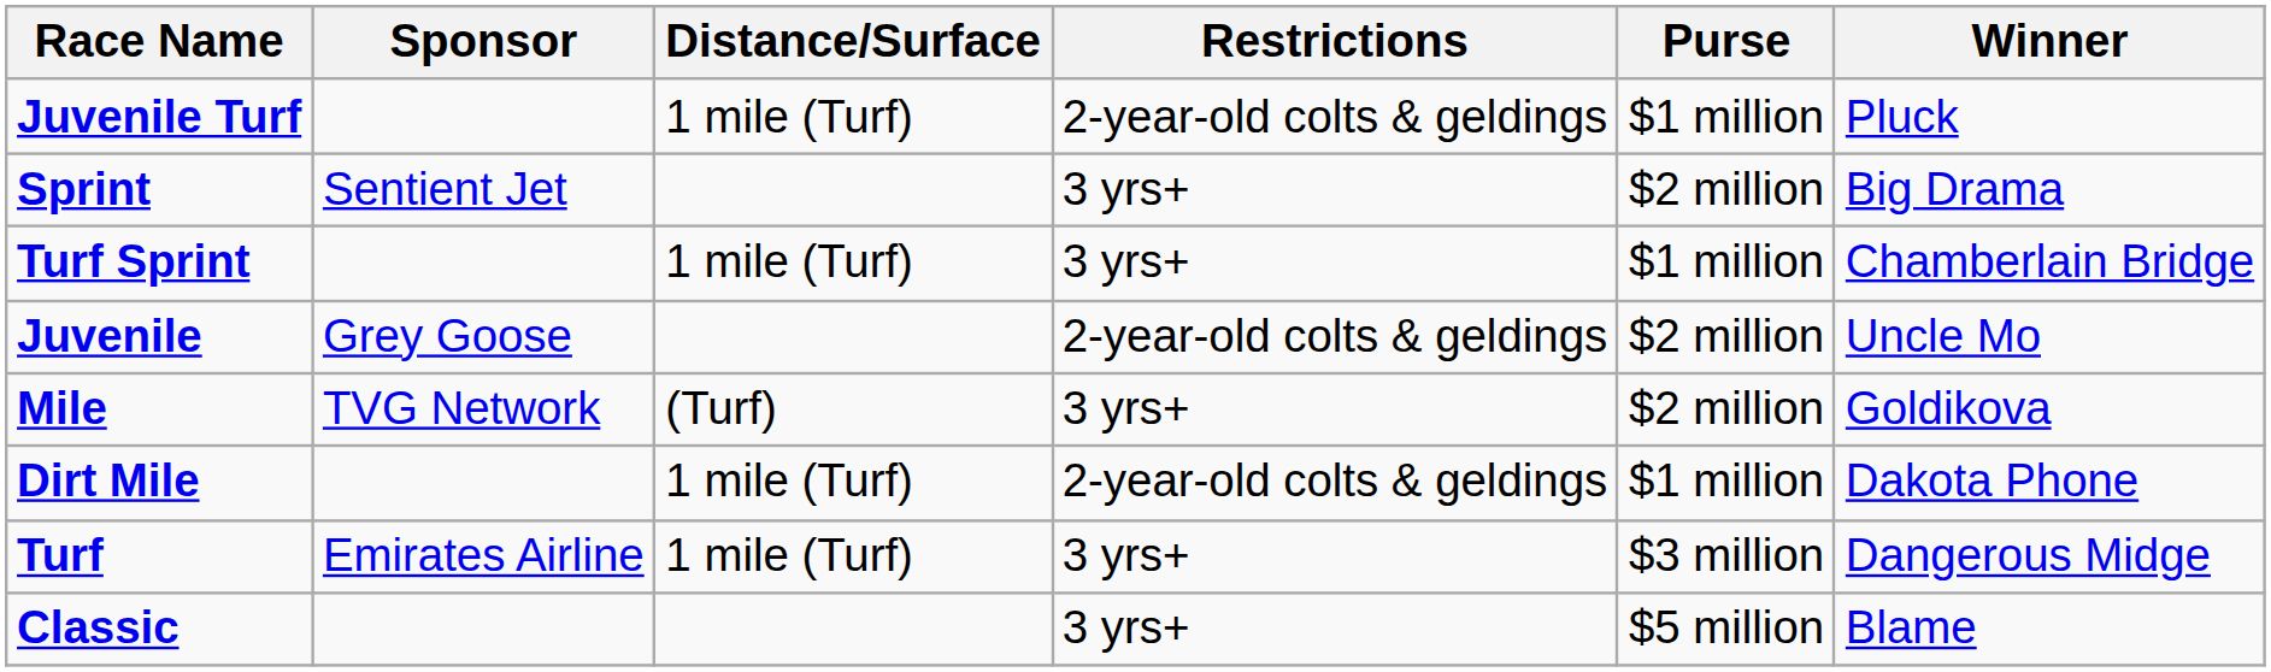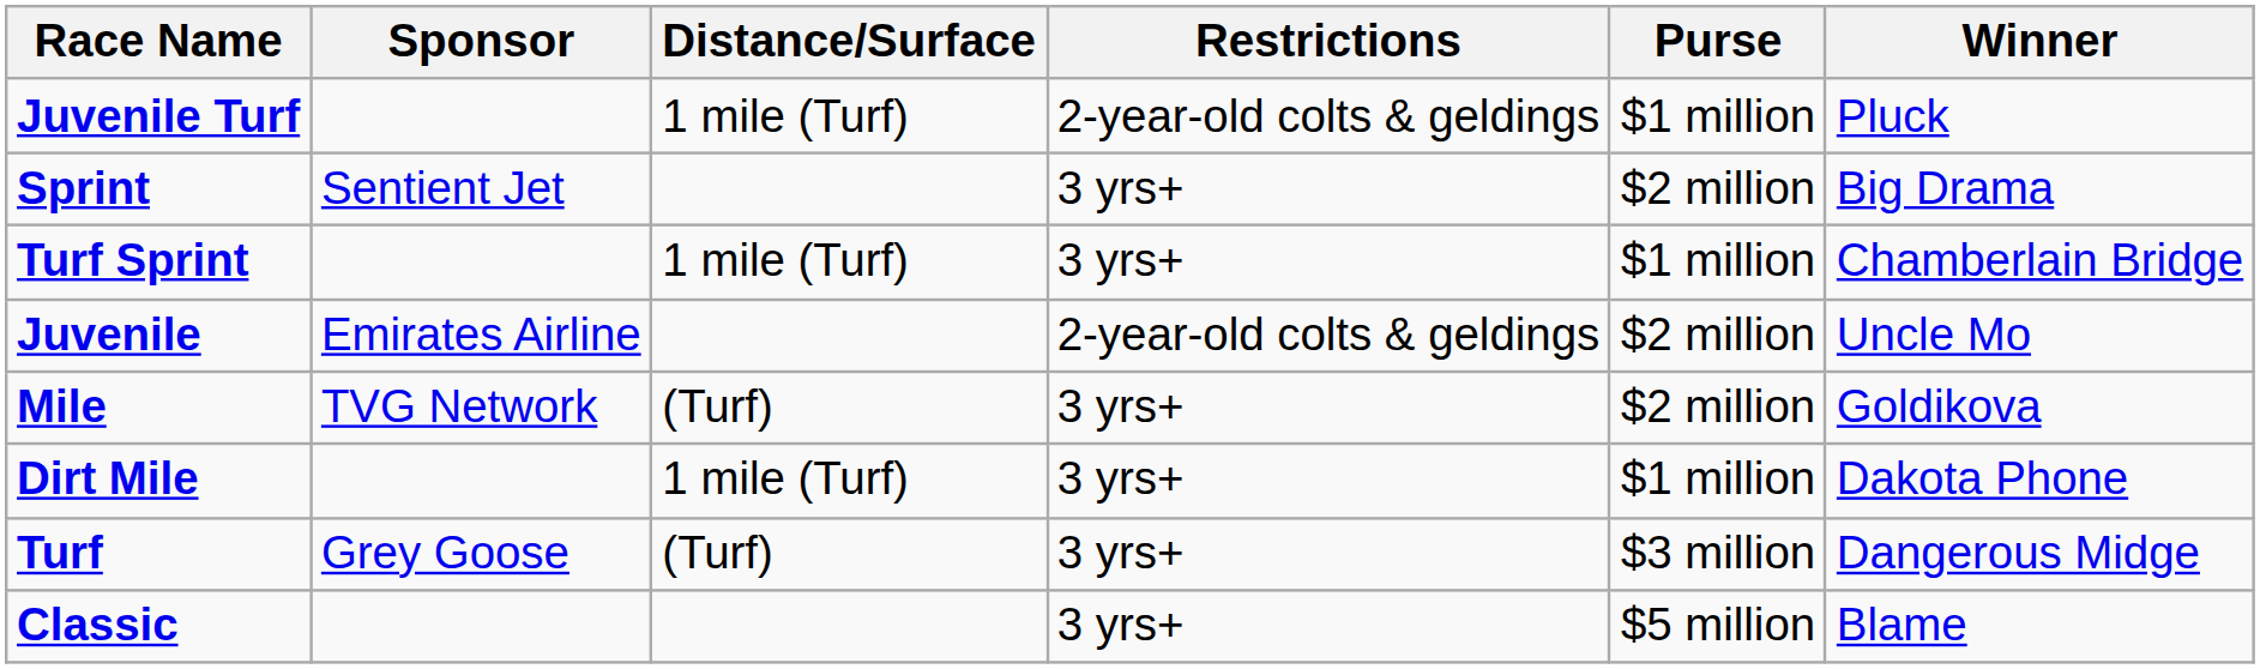 <table class="wikitable">
 <tr>
 <th>Race Name</th>
 <th>Sponsor</th>
 <th>Distance/Surface</th>
 <th>Restrictions</th>
 <th>Purse</th>
 <th>Winner</th>
 </tr>
 <tr>
 <td><strong><a href='#'>Juvenile Turf</a></strong></td>
 <td></td>
 <td>1 mile (Turf)</td>
 <td>2-year-old colts & geldings</td>
 <td>$1 million</td>
 <td><a href='#'>Pluck</a></td>
 </tr>
 <tr>
 <td><strong><a href='#'>Sprint</a></strong></td>
 <td><a href='#'>Sentient Jet</a></td>
 <td></td>
 <td>3 yrs+</td>
 <td>$2 million</td>
 <td><a href='#'>Big Drama</a></td>
 </tr>
 <tr>
 <td><strong><a href='#'>Turf Sprint</a></strong></td>
 <td></td>
 <td>1 mile (Turf)</td>
 <td>3 yrs+</td>
 <td>$1 million</td>
 <td><a href='#'>Chamberlain Bridge</a></td>
 </tr>
 <tr>
 <td><strong><a href='#'>Juvenile</a></strong></td>
-<td><a href='#'>Grey Goose</a></td>
+<td><a href='#'>Emirates Airline</a></td>
 <td></td>
 <td>2-year-old colts & geldings</td>
 <td>$2 million</td>
 <td><a href='#'>Uncle Mo</a></td>
 </tr>
 <tr>
 <td><strong><a href='#'>Mile</a></strong></td>
 <td><a href='#'>TVG Network</a></td>
 <td> (Turf)</td>
 <td>3 yrs+</td>
 <td>$2 million</td>
 <td><a href='#'>Goldikova</a></td>
 </tr>
 <tr>
 <td><strong><a href='#'>Dirt Mile</a></strong></td>
 <td></td>
 <td>1 mile (Turf)</td>
-<td>2-year-old colts & geldings</td>
+<td>3 yrs+</td>
 <td>$1 million</td>
 <td><a href='#'>Dakota Phone</a></td>
 </tr>
 <tr>
 <td><strong><a href='#'>Turf</a></strong></td>
-<td><a href='#'>Emirates Airline</a></td>
-<td>1 mile (Turf)</td>
+<td><a href='#'>Grey Goose</a></td>
+<td> (Turf)</td>
 <td>3 yrs+</td>
 <td>$3 million</td>
 <td><a href='#'>Dangerous Midge</a></td>
 </tr>
 <tr>
 <td><strong><a href='#'>Classic</a></strong></td>
 <td></td>
 <td></td>
 <td>3 yrs+</td>
 <td>$5 million</td>
 <td><a href='#'>Blame</a></td>
 </tr>
 </table>
